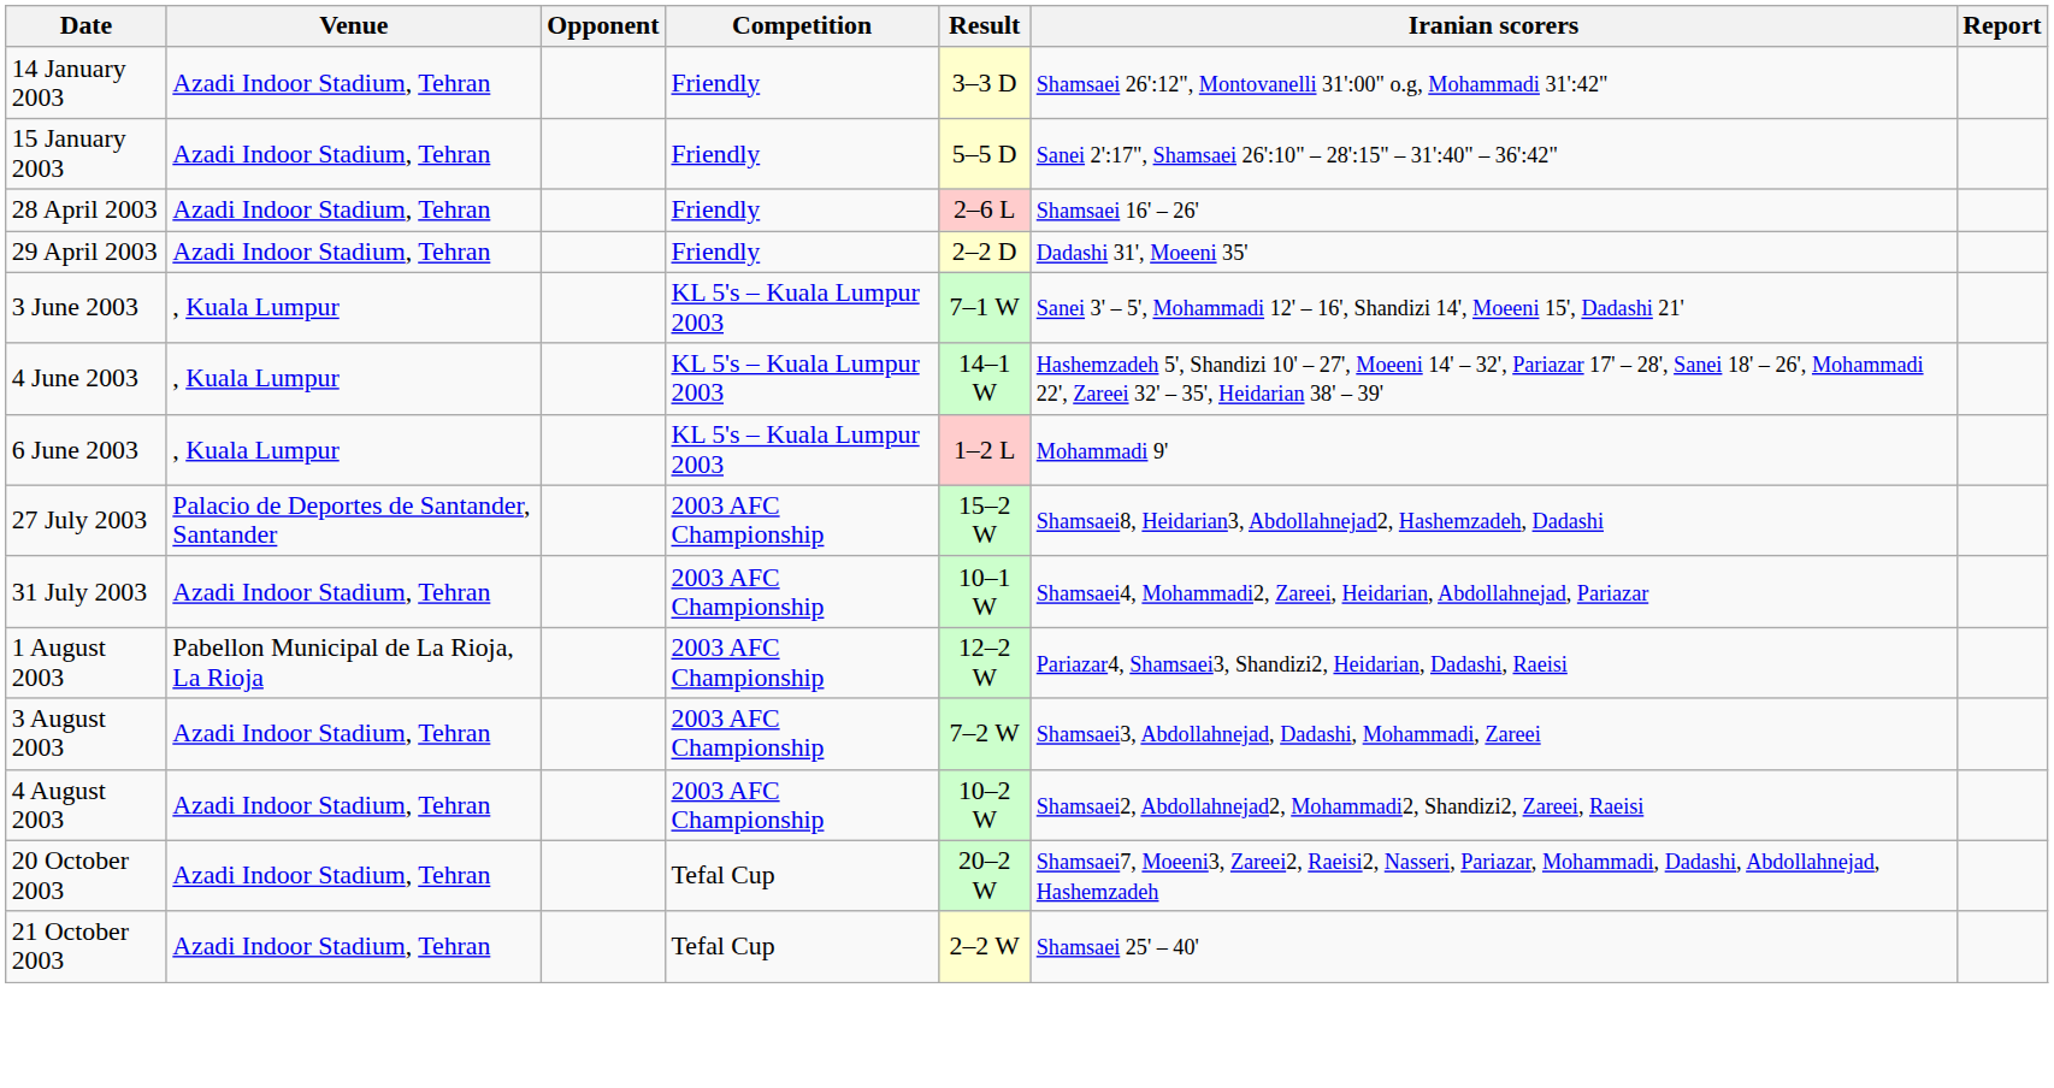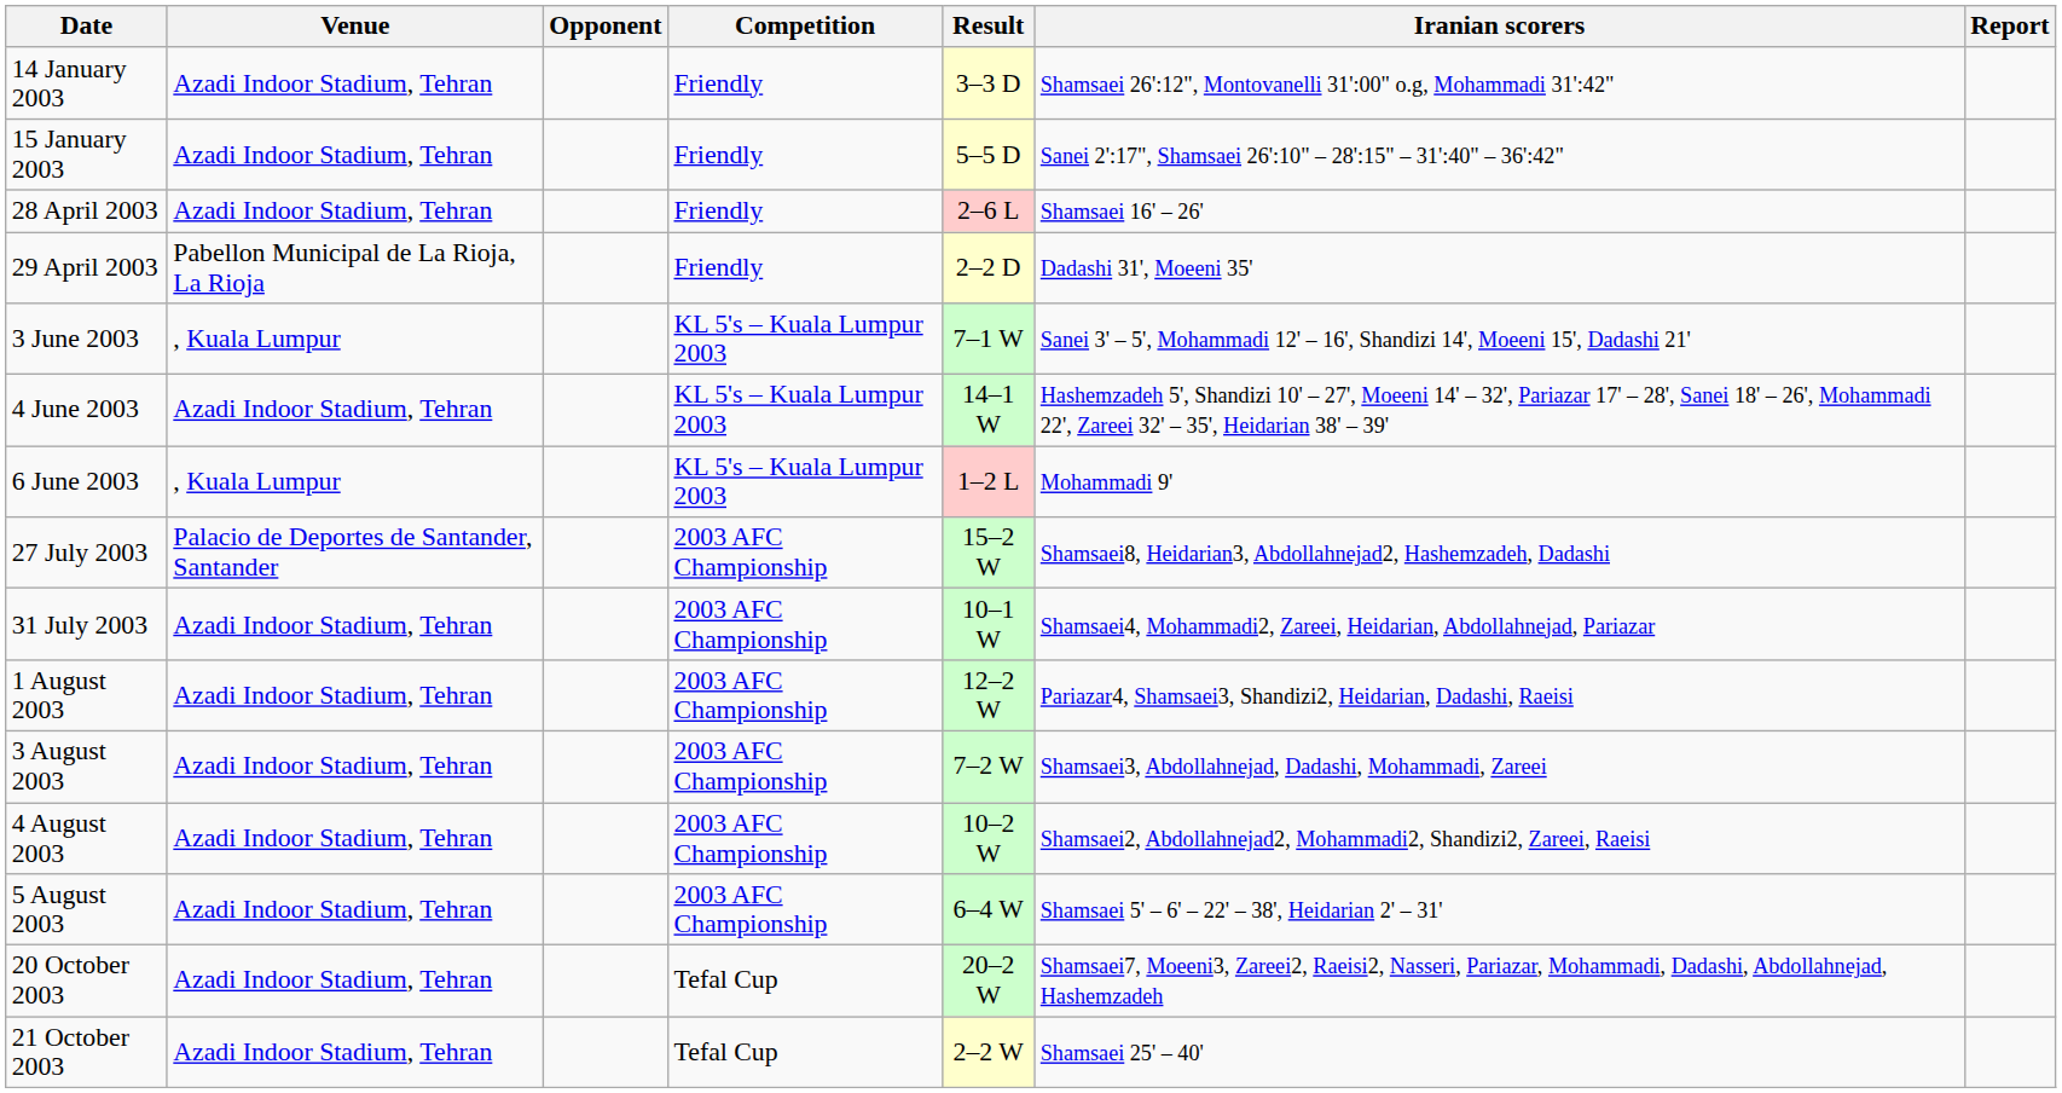 <table class="wikitable">
 <tr>
 <th>Date</th>
 <th>Venue</th>
 <th>Opponent</th>
 <th>Competition</th>
 <th>Result</th>
 <th>Iranian scorers</th>
 <th>Report</th>
 </tr>
 <tr>
 <td>14 January 2003</td>
 <td> <a href='#'>Azadi Indoor Stadium</a>, <a href='#'>Tehran</a></td>
 <td></td>
 <td><a href='#'>Friendly</a></td>
 <td bgcolor=#FFFFCC align=center>3–3 D</td>
 <td><small> <a href='#'>Shamsaei</a> 26':12", <a href='#'>Montovanelli</a> 31':00" o.g, <a href='#'>Mohammadi</a> 31':42"</small></td>
 <td align=center></td>
 </tr>
 <tr>
 <td>15 January 2003</td>
 <td> <a href='#'>Azadi Indoor Stadium</a>, <a href='#'>Tehran</a></td>
 <td></td>
 <td><a href='#'>Friendly</a></td>
 <td bgcolor=#FFFFCC align=center>5–5 D</td>
 <td><small> <a href='#'>Sanei</a> 2':17", <a href='#'>Shamsaei</a> 26':10" – 28':15" – 31':40" – 36':42" </small></td>
 <td align=center></td>
 </tr>
 <tr>
 <td>28 April 2003</td>
 <td> <a href='#'>Azadi Indoor Stadium</a>, <a href='#'>Tehran</a></td>
 <td></td>
 <td><a href='#'>Friendly</a></td>
 <td bgcolor=#FFCCCC align=center>2–6 L</td>
 <td><small> <a href='#'>Shamsaei</a> 16' – 26' </small></td>
 <td align=center></td>
 </tr>
 <tr>
 <td>29 April 2003</td>
-<td> <a href='#'>Azadi Indoor Stadium</a>, <a href='#'>Tehran</a></td>
+<td> Pabellon Municipal de La Rioja, <a href='#'>La Rioja</a></td>
 <td></td>
 <td><a href='#'>Friendly</a></td>
 <td bgcolor=#FFFFCC align=center>2–2 D</td>
 <td><small> <a href='#'>Dadashi</a> 31', <a href='#'>Moeeni</a> 35' </small></td>
 <td align=center></td>
 </tr>
 <tr>
 <td>3 June 2003</td>
 <td>, <a href='#'>Kuala Lumpur</a></td>
 <td></td>
 <td><a href='#'>KL 5's – Kuala Lumpur 2003</a></td>
 <td bgcolor=#ccffcc align=center>7–1 W</td>
 <td><small> <a href='#'>Sanei</a> 3' – 5', <a href='#'>Mohammadi</a> 12' – 16', Shandizi 14', <a href='#'>Moeeni</a> 15', <a href='#'>Dadashi</a> 21' </small></td>
 <td align=center></td>
 </tr>
 <tr>
 <td>4 June 2003</td>
-<td>, <a href='#'>Kuala Lumpur</a></td>
+<td> <a href='#'>Azadi Indoor Stadium</a>, <a href='#'>Tehran</a></td>
 <td></td>
 <td><a href='#'>KL 5's – Kuala Lumpur 2003</a></td>
 <td bgcolor=#ccffcc align=center>14–1 W</td>
 <td><small> <a href='#'>Hashemzadeh</a> 5', Shandizi 10' – 27', <a href='#'>Moeeni</a> 14' – 32', <a href='#'>Pariazar</a> 17' – 28', <a href='#'>Sanei</a> 18' – 26', <a href='#'>Mohammadi</a> 22', <a href='#'>Zareei</a> 32' – 35', <a href='#'>Heidarian</a> 38' – 39' </small></td>
 <td align=center></td>
 </tr>
 <tr>
 <td>6 June 2003</td>
 <td>, <a href='#'>Kuala Lumpur</a></td>
 <td></td>
 <td><a href='#'>KL 5's – Kuala Lumpur 2003</a></td>
 <td bgcolor=#FFCCCC align=center>1–2 L</td>
 <td><small> <a href='#'>Mohammadi</a> 9' </small></td>
 <td align=center></td>
 </tr>
 <tr>
 <td>27 July 2003</td>
 <td> <a href='#'>Palacio de Deportes de Santander</a>, <a href='#'>Santander</a></td>
 <td></td>
 <td><a href='#'>2003 AFC Championship</a></td>
 <td bgcolor=#ccffcc align=center>15–2 W</td>
 <td><small> <a href='#'>Shamsaei</a>8, <a href='#'>Heidarian</a>3, <a href='#'>Abdollahnejad</a>2, <a href='#'>Hashemzadeh</a>, <a href='#'>Dadashi</a> </small></td>
 <td align=center></td>
 </tr>
 <tr>
 <td>31 July 2003</td>
 <td> <a href='#'>Azadi Indoor Stadium</a>, <a href='#'>Tehran</a></td>
 <td></td>
 <td><a href='#'>2003 AFC Championship</a></td>
 <td bgcolor=#ccffcc align=center>10–1 W</td>
 <td><small> <a href='#'>Shamsaei</a>4, <a href='#'>Mohammadi</a>2, <a href='#'>Zareei</a>, <a href='#'>Heidarian</a>, <a href='#'>Abdollahnejad</a>, <a href='#'>Pariazar</a></small></td>
 <td align=center></td>
 </tr>
 <tr>
 <td>1 August 2003</td>
-<td> Pabellon Municipal de La Rioja, <a href='#'>La Rioja</a></td>
+<td> <a href='#'>Azadi Indoor Stadium</a>, <a href='#'>Tehran</a></td>
 <td></td>
 <td><a href='#'>2003 AFC Championship</a></td>
 <td bgcolor=#ccffcc align=center>12–2 W</td>
 <td><small> <a href='#'>Pariazar</a>4, <a href='#'>Shamsaei</a>3, Shandizi2, <a href='#'>Heidarian</a>, <a href='#'>Dadashi</a>, <a href='#'>Raeisi</a> </small></td>
 <td align=center></td>
 </tr>
 <tr>
 <td>3 August 2003</td>
 <td> <a href='#'>Azadi Indoor Stadium</a>, <a href='#'>Tehran</a></td>
 <td></td>
 <td><a href='#'>2003 AFC Championship</a></td>
 <td bgcolor=#ccffcc align=center>7–2 W</td>
 <td><small> <a href='#'>Shamsaei</a>3, <a href='#'>Abdollahnejad</a>, <a href='#'>Dadashi</a>, <a href='#'>Mohammadi</a>, <a href='#'>Zareei</a> </small></td>
 <td align=center></td>
 </tr>
 <tr>
 <td>4 August 2003</td>
 <td> <a href='#'>Azadi Indoor Stadium</a>, <a href='#'>Tehran</a></td>
 <td></td>
 <td><a href='#'>2003 AFC Championship</a></td>
 <td bgcolor=#ccffcc align=center>10–2 W</td>
 <td><small> <a href='#'>Shamsaei</a>2, <a href='#'>Abdollahnejad</a>2, <a href='#'>Mohammadi</a>2, Shandizi2, <a href='#'>Zareei</a>, <a href='#'>Raeisi</a> </small></td>
 <td align=center></td>
 </tr>
 <tr>
+<td>5 August 2003</td>
+<td> <a href='#'>Azadi Indoor Stadium</a>, <a href='#'>Tehran</a></td>
+<td></td>
+<td><a href='#'>2003 AFC Championship</a></td>
+<td bgcolor=#ccffcc align=center>6–4 W</td>
+<td><small> <a href='#'>Shamsaei</a> 5' – 6' – 22' – 38', <a href='#'>Heidarian</a> 2' – 31' </small></td>
+<td align=center></td>
+</tr>
+<tr>
 <td>20 October 2003</td>
 <td> <a href='#'>Azadi Indoor Stadium</a>, <a href='#'>Tehran</a></td>
 <td></td>
 <td>Tefal Cup</td>
 <td bgcolor=#ccffcc align=center>20–2 W</td>
 <td><small> <a href='#'>Shamsaei</a>7, <a href='#'>Moeeni</a>3, <a href='#'>Zareei</a>2, <a href='#'>Raeisi</a>2, <a href='#'>Nasseri</a>, <a href='#'>Pariazar</a>, <a href='#'>Mohammadi</a>, <a href='#'>Dadashi</a>, <a href='#'>Abdollahnejad</a>, <a href='#'>Hashemzadeh</a></small></td>
 <td align=center></td>
 </tr>
 <tr>
 <td>21 October 2003</td>
 <td> <a href='#'>Azadi Indoor Stadium</a>, <a href='#'>Tehran</a></td>
 <td></td>
 <td>Tefal Cup</td>
 <td bgcolor=#FFFFCC align=center>2–2 W</td>
 <td><small> <a href='#'>Shamsaei</a> 25' – 40' </small></td>
 <td align=center></td>
 </tr>
 <tr>
 </tr>
 </table>
